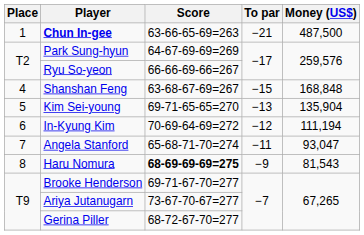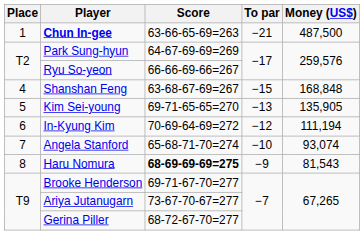 <table class="wikitable">
 <tr>
 <th>Place</th>
 <th>Player</th>
 <th>Score</th>
 <th>To par</th>
 <th>Money (<a href='#'>US$</a>)</th>
 </tr>
 <tr>
 <td align=center>1</td>
 <td> <strong><a href='#'>Chun In-gee</a></strong></td>
 <td>63-66-65-69=263</td>
 <td align=center>−21</td>
 <td align=center>487,500</td>
 </tr>
 <tr>
 <td align=center rowspan=2>T2</td>
 <td> <a href='#'>Park Sung-hyun</a></td>
 <td>64-67-69-69=269</td>
 <td align=center rowspan=2>−17</td>
 <td align=center rowspan=2>259,576</td>
 </tr>
 <tr>
 <td> <a href='#'>Ryu So-yeon</a></td>
 <td>66-66-69-66=267</td>
 </tr>
 <tr>
 <td align=center>4</td>
 <td> <a href='#'>Shanshan Feng</a></td>
 <td>63-68-67-69=267</td>
 <td align=center>−15</td>
 <td align=center>168,848</td>
 </tr>
 <tr>
 <td align=center>5</td>
 <td> <a href='#'>Kim Sei-young</a></td>
 <td>69-71-65-65=270</td>
 <td align=center>−13</td>
-<td align=center>135,904</td>
+<td align=center>135,905</td>
 </tr>
 <tr>
 <td align=center>6</td>
 <td> <a href='#'>In-Kyung Kim</a></td>
 <td>70-69-64-69=272</td>
 <td align=center>−12</td>
 <td align=center>111,194</td>
 </tr>
 <tr>
 <td align=center>7</td>
 <td> <a href='#'>Angela Stanford</a></td>
 <td>65-68-71-70=274</td>
-<td align=center>−11</td>
-<td align=center>93,047</td>
+<td align=center>−10</td>
+<td align=center>93,074</td>
 </tr>
 <tr>
 <td align=center>8</td>
 <td> <a href='#'>Haru Nomura</a></td>
 <td><strong>68-69-69-69=275</strong></td>
 <td align=center>−9</td>
 <td align=center>81,543</td>
 </tr>
 <tr>
 <td align=center rowspan=3>T9</td>
 <td> <a href='#'>Brooke Henderson</a></td>
 <td>69-71-67-70=277</td>
 <td align=center rowspan=3>−7</td>
 <td align=center rowspan=3>67,265</td>
 </tr>
 <tr>
 <td> <a href='#'>Ariya Jutanugarn</a></td>
 <td>73-67-70-67=277</td>
 </tr>
 <tr>
 <td> <a href='#'>Gerina Piller</a></td>
 <td>68-72-67-70=277</td>
 </tr>
 </table>
